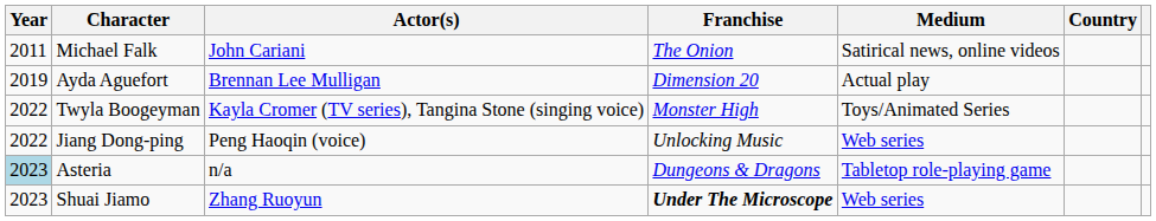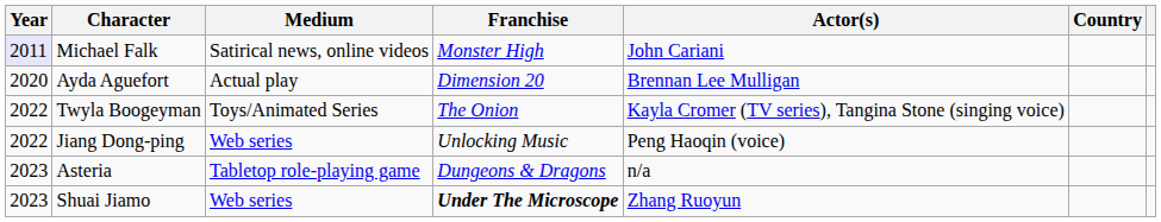 <table class="wikitable" style="min-width:70%">
 <tr>
 <th>Year</th>
 <th>Character</th>
+<th>Medium</th>
+<th>Franchise</th>
 <th>Actor(s)</th>
-<th>Franchise</th>
-<th>Medium</th>
 <th>Country</th>
 <th scope="col" class="unsortable"></th>
 </tr>
 <tr>
-<td>2011</td>
+<td style="background: lavender;">2011</td>
 <td>Michael Falk</td>
+<td>Satirical news, online videos</td>
+<td><em><a href='#'>Monster High</a></em></td>
 <td><a href='#'>John Cariani</a></td>
-<td><em><a href='#'>The Onion</a></em></td>
-<td>Satirical news, online videos</td>
 <td></td>
 <td></td>
 </tr>
 <tr>
-<td>2019</td>
+<td>2020</td>
 <td>Ayda Aguefort</td>
+<td>Actual play</td>
+<td><em><a href='#'>Dimension 20</a></em></td>
 <td><a href='#'>Brennan Lee Mulligan</a></td>
-<td><em><a href='#'>Dimension 20</a></em></td>
-<td>Actual play</td>
 <td></td>
 <td></td>
 </tr>
 <tr>
 <td>2022</td>
 <td>Twyla Boogeyman</td>
+<td>Toys/Animated Series</td>
+<td><em><a href='#'>The Onion</a></em></td>
 <td><a href='#'>Kayla Cromer</a> (<a href='#'>TV series</a>), Tangina Stone (singing voice)</td>
-<td><em><a href='#'>Monster High</a></em></td>
-<td>Toys/Animated Series</td>
 <td></td>
 <td></td>
 </tr>
 <tr>
 <td>2022</td>
 <td>Jiang Dong-ping</td>
+<td><a href='#'>Web series</a></td>
+<td><em>Unlocking Music</em></td>
 <td>Peng Haoqin (voice)</td>
-<td><em>Unlocking Music</em></td>
-<td><a href='#'>Web series</a></td>
 <td></td>
 <td></td>
 </tr>
 <tr>
-<td style="background: lightblue;">2023</td>
+<td>2023</td>
 <td>Asteria</td>
+<td><a href='#'>Tabletop role-playing game</a></td>
+<td><em><a href='#'>Dungeons & Dragons</a></em></td>
 <td>n/a</td>
-<td><em><a href='#'>Dungeons & Dragons</a></em></td>
-<td><a href='#'>Tabletop role-playing game</a></td>
 <td></td>
 <td></td>
 </tr>
 <tr>
 <td>2023</td>
 <td>Shuai Jiamo</td>
+<td><a href='#'>Web series</a></td>
+<td><strong><em>Under The Microscope</em></strong></td>
 <td><a href='#'>Zhang Ruoyun</a></td>
-<td><strong><em>Under The Microscope</em></strong></td>
-<td><a href='#'>Web series</a></td>
 <td></td>
 <td></td>
 </tr>
 </table>
